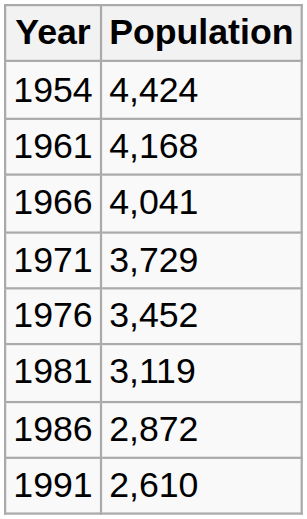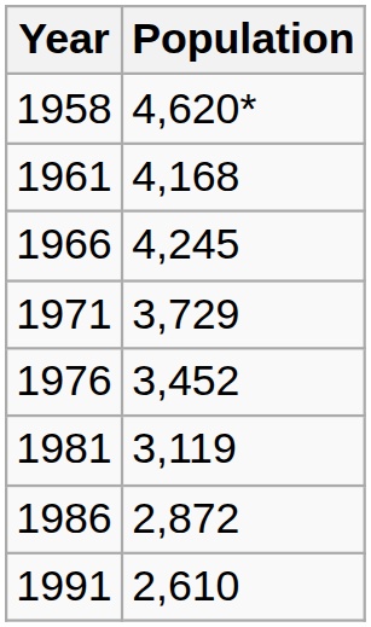 <table class="wikitable">
 <tr>
 <th>Year</th>
 <th>Population</th>
 </tr>
 <tr>
-<td>1954</td>
-<td>4,424</td>
+<td>1958</td>
+<td>4,620*</td>
 </tr>
 <tr>
 <td>1961</td>
 <td>4,168</td>
 </tr>
 <tr>
 <td>1966</td>
-<td>4,041</td>
+<td>4,245</td>
 </tr>
 <tr>
 <td>1971</td>
 <td>3,729</td>
 </tr>
 <tr>
 <td>1976</td>
 <td>3,452</td>
 </tr>
 <tr>
 <td>1981</td>
 <td>3,119</td>
 </tr>
 <tr>
 <td>1986</td>
 <td>2,872</td>
 </tr>
 <tr>
 <td>1991</td>
 <td>2,610</td>
 </tr>
 </table>
